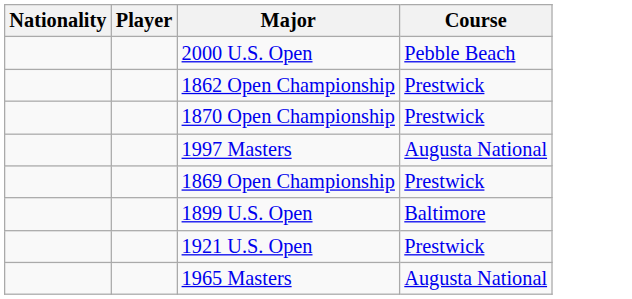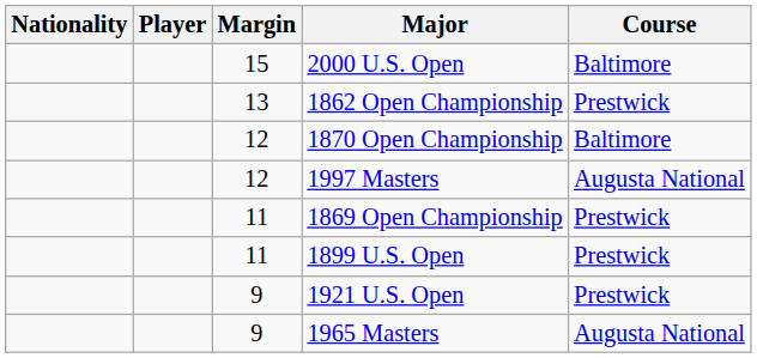 <table class="wikitable sortable">
 <tr>
 <th>Nationality</th>
 <th>Player</th>
+<th>Margin</th>
 <th>Major</th>
 <th>Course</th>
 </tr>
 <tr>
 <td></td>
 <td></td>
+<td align=center>15</td>
 <td><a href='#'>2000 U.S. Open</a></td>
-<td><a href='#'>Pebble Beach</a></td>
+<td><a href='#'>Baltimore</a></td>
 </tr>
 <tr>
 <td></td>
 <td></td>
+<td align=center>13</td>
 <td><a href='#'>1862 Open Championship</a></td>
 <td><a href='#'>Prestwick</a></td>
 </tr>
 <tr>
 <td></td>
 <td></td>
+<td align=center>12</td>
 <td><a href='#'>1870 Open Championship</a></td>
-<td><a href='#'>Prestwick</a></td>
+<td><a href='#'>Baltimore</a></td>
 </tr>
 <tr>
 <td></td>
 <td></td>
+<td align=center>12</td>
 <td><a href='#'>1997 Masters</a></td>
 <td><a href='#'>Augusta National</a></td>
 </tr>
 <tr>
 <td></td>
 <td></td>
+<td align=center>11</td>
 <td><a href='#'>1869 Open Championship</a></td>
 <td><a href='#'>Prestwick</a></td>
 </tr>
 <tr>
 <td></td>
 <td></td>
+<td align=center>11</td>
 <td><a href='#'>1899 U.S. Open</a></td>
-<td><a href='#'>Baltimore</a></td>
+<td><a href='#'>Prestwick</a></td>
 </tr>
 <tr>
 <td></td>
 <td></td>
+<td align=center>9</td>
 <td><a href='#'>1921 U.S. Open</a></td>
 <td><a href='#'>Prestwick</a></td>
 </tr>
 <tr>
 <td></td>
 <td></td>
+<td align=center>9</td>
 <td><a href='#'>1965 Masters</a></td>
 <td><a href='#'>Augusta National</a></td>
 </tr>
 </table>
